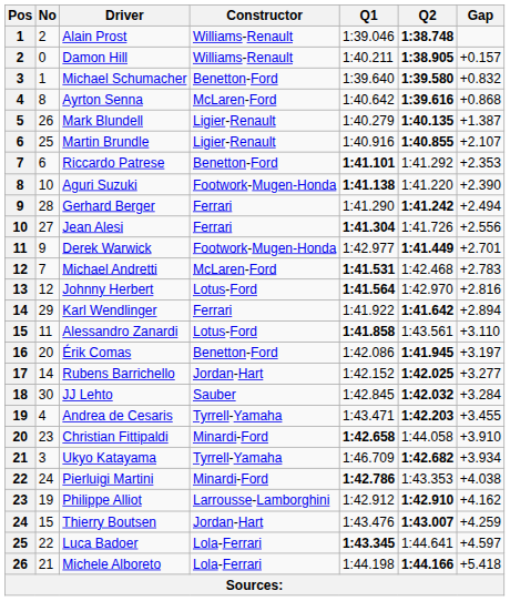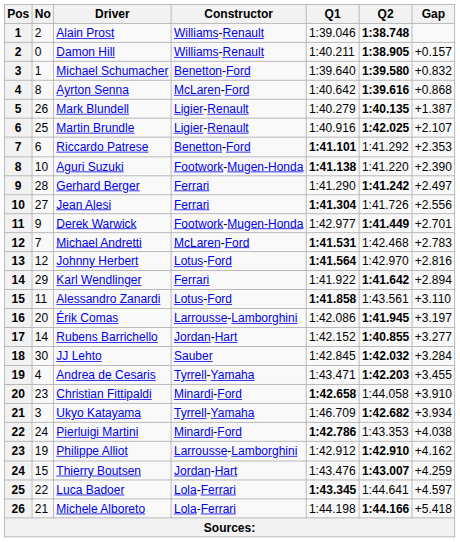 <table class="wikitable sortable" style="font-size: 95%;">
 <tr>
 <th>Pos</th>
 <th>No</th>
 <th>Driver</th>
 <th>Constructor</th>
 <th>Q1</th>
 <th>Q2</th>
 <th>Gap</th>
 </tr>
 <tr>
 <th>1</th>
 <td>2</td>
 <td> <a href='#'>Alain Prost</a></td>
 <td><a href='#'>Williams</a>-<a href='#'>Renault</a></td>
 <td>1:39.046</td>
 <td><strong>1:38.748</strong></td>
 <td></td>
 </tr>
 <tr>
 <th>2</th>
 <td>0</td>
 <td> <a href='#'>Damon Hill</a></td>
 <td><a href='#'>Williams</a>-<a href='#'>Renault</a></td>
 <td>1:40.211</td>
 <td><strong>1:38.905</strong></td>
 <td>+0.157</td>
 </tr>
 <tr>
 <th>3</th>
 <td>1</td>
 <td> <a href='#'>Michael Schumacher</a></td>
 <td><a href='#'>Benetton</a>-<a href='#'>Ford</a></td>
 <td>1:39.640</td>
 <td><strong>1:39.580</strong></td>
 <td>+0.832</td>
 </tr>
 <tr>
 <th>4</th>
 <td>8</td>
 <td> <a href='#'>Ayrton Senna</a></td>
 <td><a href='#'>McLaren</a>-<a href='#'>Ford</a></td>
 <td>1:40.642</td>
 <td><strong>1:39.616</strong></td>
 <td>+0.868</td>
 </tr>
 <tr>
 <th>5</th>
 <td>26</td>
 <td> <a href='#'>Mark Blundell</a></td>
 <td><a href='#'>Ligier</a>-<a href='#'>Renault</a></td>
 <td>1:40.279</td>
 <td><strong>1:40.135</strong></td>
 <td>+1.387</td>
 </tr>
 <tr>
 <th>6</th>
 <td>25</td>
 <td> <a href='#'>Martin Brundle</a></td>
 <td><a href='#'>Ligier</a>-<a href='#'>Renault</a></td>
 <td>1:40.916</td>
-<td><strong>1:40.855</strong></td>
+<td><strong>1:42.025</strong></td>
 <td>+2.107</td>
 </tr>
 <tr>
 <th>7</th>
 <td>6</td>
 <td> <a href='#'>Riccardo Patrese</a></td>
 <td><a href='#'>Benetton</a>-<a href='#'>Ford</a></td>
 <td><strong>1:41.101</strong></td>
 <td>1:41.292</td>
 <td>+2.353</td>
 </tr>
 <tr>
 <th>8</th>
 <td>10</td>
 <td> <a href='#'>Aguri Suzuki</a></td>
 <td><a href='#'>Footwork</a>-<a href='#'>Mugen-Honda</a></td>
 <td><strong>1:41.138</strong></td>
 <td>1:41.220</td>
 <td>+2.390</td>
 </tr>
 <tr>
 <th>9</th>
 <td>28</td>
 <td> <a href='#'>Gerhard Berger</a></td>
 <td><a href='#'>Ferrari</a></td>
 <td>1:41.290</td>
 <td><strong>1:41.242</strong></td>
-<td>+2.494</td>
+<td>+2.497</td>
 </tr>
 <tr>
 <th>10</th>
 <td>27</td>
 <td> <a href='#'>Jean Alesi</a></td>
 <td><a href='#'>Ferrari</a></td>
 <td><strong>1:41.304</strong></td>
 <td>1:41.726</td>
 <td>+2.556</td>
 </tr>
 <tr>
 <th>11</th>
 <td>9</td>
 <td> <a href='#'>Derek Warwick</a></td>
 <td><a href='#'>Footwork</a>-<a href='#'>Mugen-Honda</a></td>
 <td>1:42.977</td>
 <td><strong>1:41.449</strong></td>
 <td>+2.701</td>
 </tr>
 <tr>
 <th>12</th>
 <td>7</td>
 <td> <a href='#'>Michael Andretti</a></td>
 <td><a href='#'>McLaren</a>-<a href='#'>Ford</a></td>
 <td><strong>1:41.531</strong></td>
 <td>1:42.468</td>
 <td>+2.783</td>
 </tr>
 <tr>
 <th>13</th>
 <td>12</td>
 <td> <a href='#'>Johnny Herbert</a></td>
 <td><a href='#'>Lotus</a>-<a href='#'>Ford</a></td>
 <td><strong>1:41.564</strong></td>
 <td>1:42.970</td>
 <td>+2.816</td>
 </tr>
 <tr>
 <th>14</th>
 <td>29</td>
 <td> <a href='#'>Karl Wendlinger</a></td>
 <td><a href='#'>Ferrari</a></td>
 <td>1:41.922</td>
 <td><strong>1:41.642</strong></td>
 <td>+2.894</td>
 </tr>
 <tr>
 <th>15</th>
 <td>11</td>
 <td> <a href='#'>Alessandro Zanardi</a></td>
 <td><a href='#'>Lotus</a>-<a href='#'>Ford</a></td>
 <td><strong>1:41.858</strong></td>
 <td>1:43.561</td>
 <td>+3.110</td>
 </tr>
 <tr>
 <th>16</th>
 <td>20</td>
 <td> <a href='#'>Érik Comas</a></td>
-<td><a href='#'>Benetton</a>-<a href='#'>Ford</a></td>
+<td><a href='#'>Larrousse</a>-<a href='#'>Lamborghini</a></td>
 <td>1:42.086</td>
 <td><strong>1:41.945</strong></td>
 <td>+3.197</td>
 </tr>
 <tr>
 <th>17</th>
 <td>14</td>
 <td> <a href='#'>Rubens Barrichello</a></td>
 <td><a href='#'>Jordan</a>-<a href='#'>Hart</a></td>
 <td>1:42.152</td>
-<td><strong>1:42.025</strong></td>
+<td><strong>1:40.855</strong></td>
 <td>+3.277</td>
 </tr>
 <tr>
 <th>18</th>
 <td>30</td>
 <td> <a href='#'>JJ Lehto</a></td>
 <td><a href='#'>Sauber</a></td>
 <td>1:42.845</td>
 <td><strong>1:42.032</strong></td>
 <td>+3.284</td>
 </tr>
 <tr>
 <th>19</th>
 <td>4</td>
 <td> <a href='#'>Andrea de Cesaris</a></td>
 <td><a href='#'>Tyrrell</a>-<a href='#'>Yamaha</a></td>
 <td>1:43.471</td>
 <td><strong>1:42.203</strong></td>
 <td>+3.455</td>
 </tr>
 <tr>
 <th>20</th>
 <td>23</td>
 <td> <a href='#'>Christian Fittipaldi</a></td>
 <td><a href='#'>Minardi</a>-<a href='#'>Ford</a></td>
 <td><strong>1:42.658</strong></td>
 <td>1:44.058</td>
 <td>+3.910</td>
 </tr>
 <tr>
 <th>21</th>
 <td>3</td>
 <td> <a href='#'>Ukyo Katayama</a></td>
 <td><a href='#'>Tyrrell</a>-<a href='#'>Yamaha</a></td>
 <td>1:46.709</td>
 <td><strong>1:42.682</strong></td>
 <td>+3.934</td>
 </tr>
 <tr>
 <th>22</th>
 <td>24</td>
 <td> <a href='#'>Pierluigi Martini</a></td>
 <td><a href='#'>Minardi</a>-<a href='#'>Ford</a></td>
 <td><strong>1:42.786</strong></td>
 <td>1:43.353</td>
 <td>+4.038</td>
 </tr>
 <tr>
 <th>23</th>
 <td>19</td>
 <td> <a href='#'>Philippe Alliot</a></td>
 <td><a href='#'>Larrousse</a>-<a href='#'>Lamborghini</a></td>
 <td>1:42.912</td>
 <td><strong>1:42.910</strong></td>
 <td>+4.162</td>
 </tr>
 <tr>
 <th>24</th>
 <td>15</td>
 <td> <a href='#'>Thierry Boutsen</a></td>
 <td><a href='#'>Jordan</a>-<a href='#'>Hart</a></td>
 <td>1:43.476</td>
 <td><strong>1:43.007</strong></td>
 <td>+4.259</td>
 </tr>
 <tr>
 <th>25</th>
 <td>22</td>
 <td> <a href='#'>Luca Badoer</a></td>
 <td><a href='#'>Lola</a>-<a href='#'>Ferrari</a></td>
 <td><strong>1:43.345</strong></td>
 <td>1:44.641</td>
 <td>+4.597</td>
 </tr>
 <tr>
 <th>26</th>
 <td>21</td>
 <td> <a href='#'>Michele Alboreto</a></td>
 <td><a href='#'>Lola</a>-<a href='#'>Ferrari</a></td>
 <td>1:44.198</td>
 <td><strong>1:44.166</strong></td>
 <td>+5.418</td>
 </tr>
 <tr>
 <th colspan="7">Sources:</th>
 </tr>
 </table>
